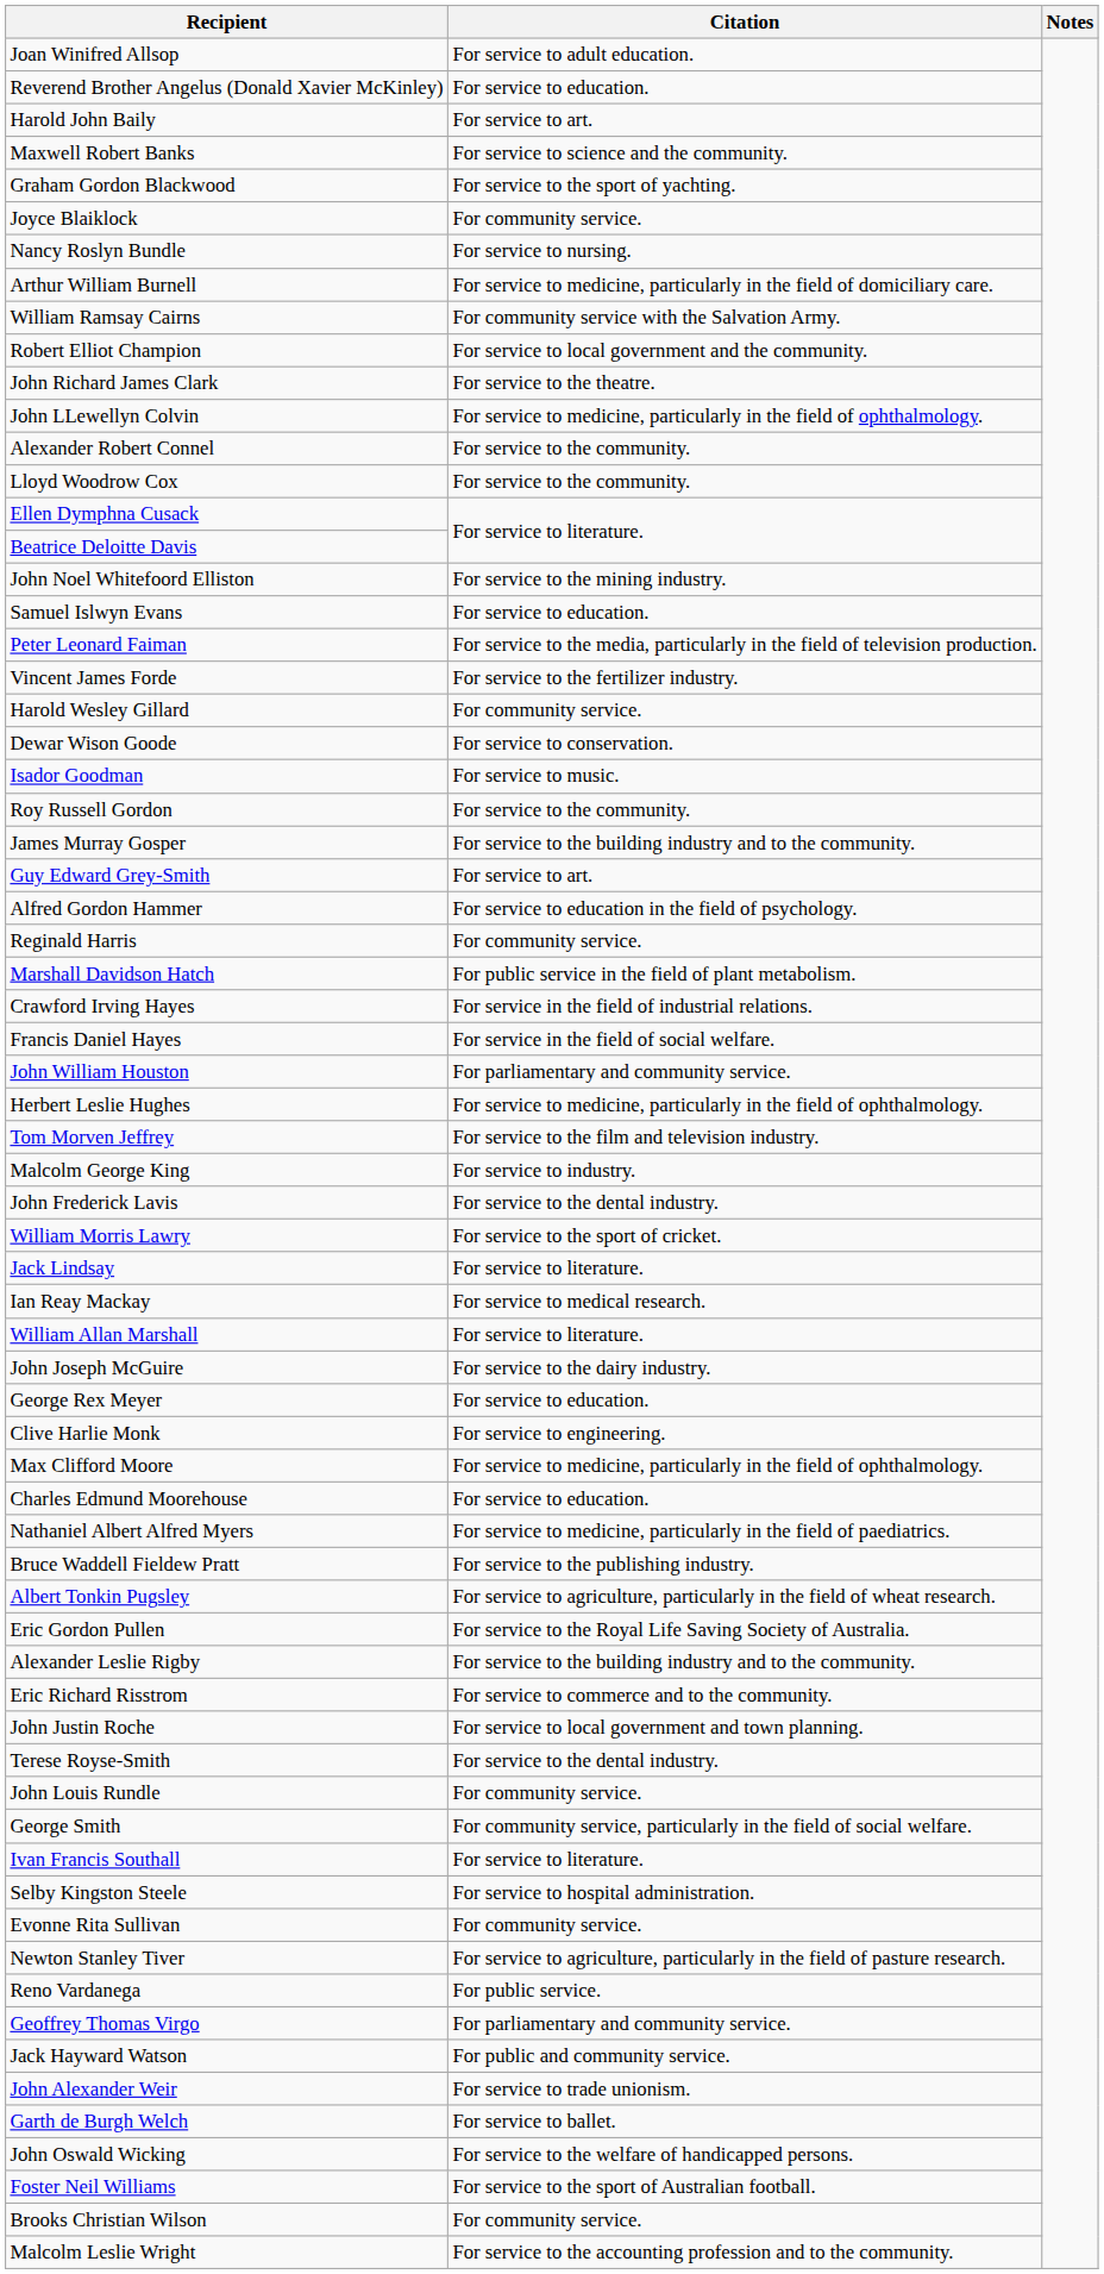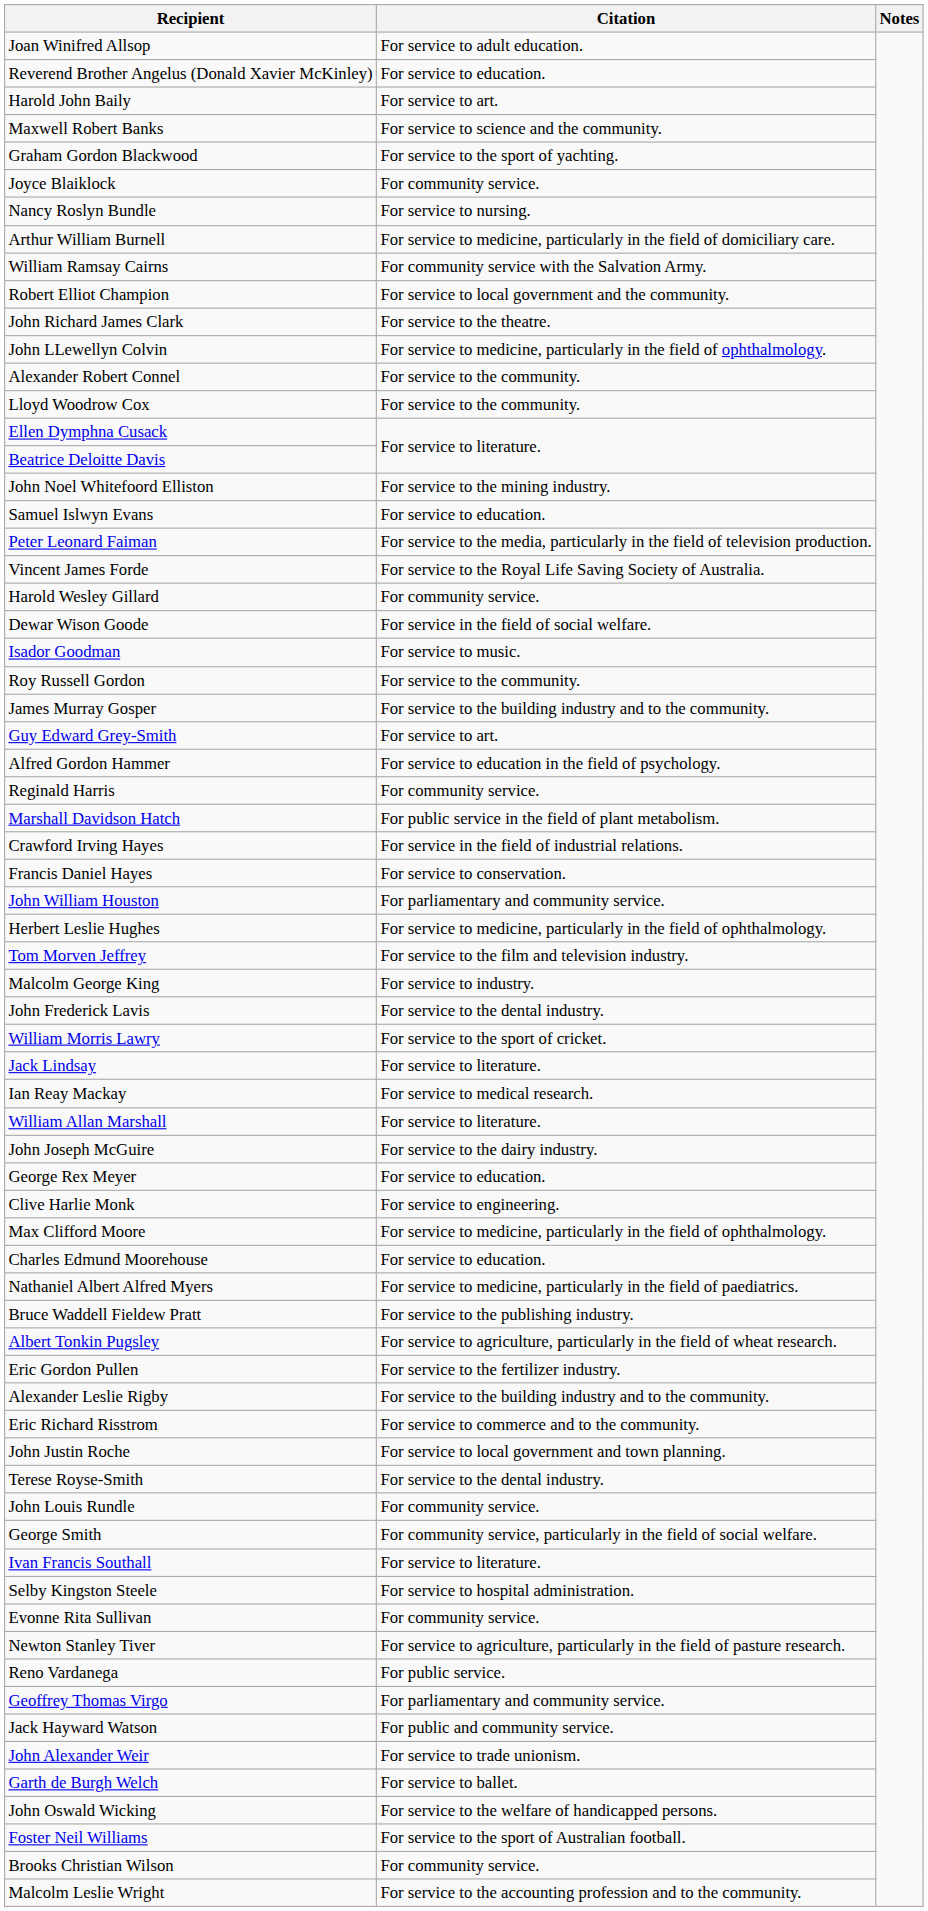 <table class="wikitable" style="font-size:95%;">
 <tr>
 <th>Recipient</th>
 <th>Citation</th>
 <th>Notes</th>
 </tr>
 <tr>
 <td> Joan Winifred Allsop</td>
 <td>For service to adult education.</td>
 <td rowspan=68></td>
 </tr>
 <tr>
 <td>Reverend Brother Angelus (Donald Xavier McKinley)</td>
 <td>For service to education.</td>
 </tr>
 <tr>
 <td>Harold John Baily</td>
 <td>For service to art.</td>
 </tr>
 <tr>
 <td> Maxwell Robert Banks</td>
 <td>For service to science and the community.</td>
 </tr>
 <tr>
 <td>Graham Gordon Blackwood</td>
 <td>For service to the sport of yachting.</td>
 </tr>
 <tr>
 <td>Joyce Blaiklock</td>
 <td>For community service.</td>
 </tr>
 <tr>
 <td>Nancy Roslyn Bundle</td>
 <td>For service to nursing.</td>
 </tr>
 <tr>
 <td> Arthur William Burnell</td>
 <td>For service to medicine, particularly in the field of domiciliary care.</td>
 </tr>
 <tr>
 <td> William Ramsay Cairns</td>
 <td>For community service with the Salvation Army.</td>
 </tr>
 <tr>
 <td>Robert Elliot Champion</td>
 <td>For service to local government and the community.</td>
 </tr>
 <tr>
 <td>John Richard James Clark</td>
 <td>For service to the theatre.</td>
 </tr>
 <tr>
 <td> John LLewellyn Colvin</td>
 <td>For service to medicine, particularly in the field of <a href='#'>ophthalmology</a>.</td>
 </tr>
 <tr>
 <td>Alexander Robert Connel</td>
 <td>For service to the community.</td>
 </tr>
 <tr>
 <td> Lloyd Woodrow Cox</td>
 <td>For service to the community.</td>
 </tr>
 <tr>
 <td><a href='#'>Ellen Dymphna Cusack</a></td>
 <td rowspan=2>For service to literature.</td>
 </tr>
 <tr>
 <td><a href='#'>Beatrice Deloitte Davis</a></td>
 </tr>
 <tr>
 <td>John Noel Whitefoord Elliston</td>
 <td>For service to the mining industry.</td>
 </tr>
 <tr>
 <td> Samuel Islwyn Evans</td>
 <td>For service to education.</td>
 </tr>
 <tr>
 <td><a href='#'>Peter Leonard Faiman</a></td>
 <td>For service to the media, particularly in the field of television production.</td>
 </tr>
 <tr>
 <td>Vincent James Forde</td>
-<td>For service to the fertilizer industry.</td>
+<td>For service to the Royal Life Saving Society of Australia.</td>
 </tr>
 <tr>
 <td>Harold Wesley Gillard</td>
 <td>For community service.</td>
 </tr>
 <tr>
 <td>Dewar Wison Goode</td>
-<td>For service to conservation.</td>
+<td>For service in the field of social welfare.</td>
 </tr>
 <tr>
 <td><a href='#'>Isador Goodman</a></td>
 <td>For service to music.</td>
 </tr>
 <tr>
 <td> Roy Russell Gordon </td>
 <td>For service to the community.</td>
 </tr>
 <tr>
 <td>James Murray Gosper </td>
 <td>For service to the building industry and to the community.</td>
 </tr>
 <tr>
 <td><a href='#'>Guy Edward Grey-Smith</a></td>
 <td>For service to art.</td>
 </tr>
 <tr>
 <td> Alfred Gordon Hammer</td>
 <td>For service to education in the field of psychology.</td>
 </tr>
 <tr>
 <td>Reginald Harris</td>
 <td>For community service.</td>
 </tr>
 <tr>
 <td> <a href='#'>Marshall Davidson Hatch</a></td>
 <td>For public service in the field of plant metabolism.</td>
 </tr>
 <tr>
 <td>Crawford Irving Hayes</td>
 <td>For service in the field of industrial relations.</td>
 </tr>
 <tr>
 <td>Francis Daniel Hayes</td>
-<td>For service in the field of social welfare.</td>
+<td>For service to conservation.</td>
 </tr>
 <tr>
 <td><a href='#'>John William Houston</a></td>
 <td>For parliamentary and community service.</td>
 </tr>
 <tr>
 <td> Herbert Leslie Hughes</td>
 <td>For service to medicine, particularly in the field of ophthalmology.</td>
 </tr>
 <tr>
 <td><a href='#'>Tom Morven Jeffrey</a></td>
 <td>For service to the film and television industry.</td>
 </tr>
 <tr>
 <td>Malcolm George King</td>
 <td>For service to industry.</td>
 </tr>
 <tr>
 <td>John Frederick Lavis</td>
 <td>For service to the dental industry.</td>
 </tr>
 <tr>
 <td><a href='#'>William Morris Lawry</a></td>
 <td>For service to the sport of cricket.</td>
 </tr>
 <tr>
 <td><a href='#'>Jack Lindsay</a></td>
 <td>For service to literature.</td>
 </tr>
 <tr>
 <td> Ian Reay Mackay</td>
 <td>For service to medical research.</td>
 </tr>
 <tr>
 <td><a href='#'>William Allan Marshall</a> </td>
 <td>For service to literature.</td>
 </tr>
 <tr>
 <td>John Joseph McGuire</td>
 <td>For service to the dairy industry.</td>
 </tr>
 <tr>
 <td> George Rex Meyer</td>
 <td>For service to education.</td>
 </tr>
 <tr>
 <td>Clive Harlie Monk</td>
 <td>For service to engineering.</td>
 </tr>
 <tr>
 <td> Max Clifford Moore</td>
 <td>For service to medicine, particularly in the field of ophthalmology.</td>
 </tr>
 <tr>
 <td> Charles Edmund Moorehouse</td>
 <td>For service to education.</td>
 </tr>
 <tr>
 <td>Nathaniel Albert Alfred Myers</td>
 <td>For service to medicine, particularly in the field of paediatrics.</td>
 </tr>
 <tr>
 <td>Bruce Waddell Fieldew Pratt</td>
 <td>For service to the publishing industry.</td>
 </tr>
 <tr>
 <td> <a href='#'>Albert Tonkin Pugsley</a></td>
 <td>For service to agriculture, particularly in the field of wheat research.</td>
 </tr>
 <tr>
 <td>Eric Gordon Pullen</td>
-<td>For service to the Royal Life Saving Society of Australia.</td>
+<td>For service to the fertilizer industry.</td>
 </tr>
 <tr>
 <td>Alexander Leslie Rigby </td>
 <td>For service to the building industry and to the community.</td>
 </tr>
 <tr>
 <td>Eric Richard Risstrom</td>
 <td>For service to commerce and to the community.</td>
 </tr>
 <tr>
 <td>John Justin Roche</td>
 <td>For service to local government and town planning.</td>
 </tr>
 <tr>
 <td> Terese Royse-Smith</td>
 <td>For service to the dental industry.</td>
 </tr>
 <tr>
 <td>John Louis Rundle</td>
 <td>For community service.</td>
 </tr>
 <tr>
 <td>George Smith</td>
 <td>For community service, particularly in the field of social welfare.</td>
 </tr>
 <tr>
 <td><a href='#'>Ivan Francis Southall</a> </td>
 <td>For service to literature.</td>
 </tr>
 <tr>
 <td>Selby Kingston Steele</td>
 <td>For service to hospital administration.</td>
 </tr>
 <tr>
 <td>Evonne Rita Sullivan</td>
 <td>For community service.</td>
 </tr>
 <tr>
 <td>Newton Stanley Tiver</td>
 <td>For service to agriculture, particularly in the field of pasture research.</td>
 </tr>
 <tr>
 <td> Reno Vardanega</td>
 <td>For public service.</td>
 </tr>
 <tr>
 <td> <a href='#'>Geoffrey Thomas Virgo</a></td>
 <td>For parliamentary and community service.</td>
 </tr>
 <tr>
 <td>Jack Hayward Watson </td>
 <td>For public and community service.</td>
 </tr>
 <tr>
 <td> <a href='#'>John Alexander Weir</a></td>
 <td>For service to trade unionism.</td>
 </tr>
 <tr>
 <td><a href='#'>Garth de Burgh Welch</a></td>
 <td>For service to ballet.</td>
 </tr>
 <tr>
 <td>John Oswald Wicking</td>
 <td>For service to the welfare of handicapped persons.</td>
 </tr>
 <tr>
 <td><a href='#'>Foster Neil Williams</a></td>
 <td>For service to the sport of Australian football.</td>
 </tr>
 <tr>
 <td>Brooks Christian Wilson</td>
 <td>For community service.</td>
 </tr>
 <tr>
 <td>Malcolm Leslie Wright</td>
 <td>For service to the accounting profession and to the community.</td>
 </tr>
 </table>
